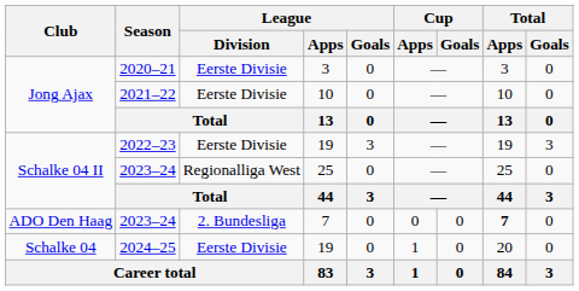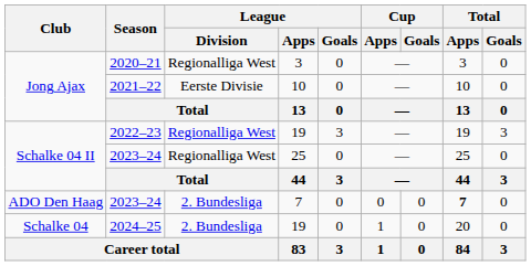 <table class="wikitable" style="text-align:center">
 <tr>
 <th rowspan="2">Club</th>
 <th rowspan="2">Season</th>
 <th colspan="3">League</th>
 <th colspan="2">Cup</th>
 <th colspan="2">Total</th>
 </tr>
 <tr>
 <th>Division</th>
 <th>Apps</th>
 <th>Goals</th>
 <th>Apps</th>
 <th>Goals</th>
 <th>Apps</th>
 <th>Goals</th>
 </tr>
 <tr>
 <td rowspan="3"><a href='#'>Jong Ajax</a></td>
 <td><a href='#'>2020–21</a></td>
-<td><a href='#'>Eerste Divisie</a></td>
+<td>Regionalliga West</td>
 <td>3</td>
 <td>0</td>
 <td colspan="2">—</td>
 <td>3</td>
 <td>0</td>
 </tr>
 <tr>
 <td><a href='#'>2021–22</a></td>
 <td>Eerste Divisie</td>
 <td>10</td>
 <td>0</td>
 <td colspan="2">—</td>
 <td>10</td>
 <td>0</td>
 </tr>
 <tr>
 <th colspan="2">Total</th>
 <th>13</th>
 <th>0</th>
 <th colspan="2">—</th>
 <th>13</th>
 <th>0</th>
 </tr>
 <tr>
 <td rowspan="3"><a href='#'>Schalke 04 II</a></td>
 <td><a href='#'>2022–23</a></td>
-<td>Eerste Divisie</td>
+<td><a href='#'>Regionalliga West</a></td>
 <td>19</td>
 <td>3</td>
 <td colspan="2">—</td>
 <td>19</td>
 <td>3</td>
 </tr>
 <tr>
 <td><a href='#'>2023–24</a></td>
 <td>Regionalliga West</td>
 <td>25</td>
 <td>0</td>
 <td colspan="2">—</td>
 <td>25</td>
 <td>0</td>
 </tr>
 <tr>
 <th colspan="2">Total</th>
 <th>44</th>
 <th>3</th>
 <th colspan="2">—</th>
 <th>44</th>
 <th>3</th>
 </tr>
 <tr>
 <td><a href='#'>ADO Den Haag</a></td>
 <td><a href='#'>2023–24</a></td>
 <td><a href='#'>2. Bundesliga</a></td>
 <td>7</td>
 <td>0</td>
 <td>0</td>
 <td>0</td>
 <td><strong>7</strong></td>
 <td>0</td>
 </tr>
 <tr>
 <td><a href='#'>Schalke 04</a></td>
 <td><a href='#'>2024–25</a></td>
-<td><a href='#'>Eerste Divisie</a></td>
+<td><a href='#'>2. Bundesliga</a></td>
 <td>19</td>
 <td>0</td>
 <td>1</td>
 <td>0</td>
 <td>20</td>
 <td>0</td>
 </tr>
 <tr>
 <th colspan="3">Career total</th>
 <th>83</th>
 <th>3</th>
 <th>1</th>
 <th>0</th>
 <th>84</th>
 <th>3</th>
 </tr>
 </table>
